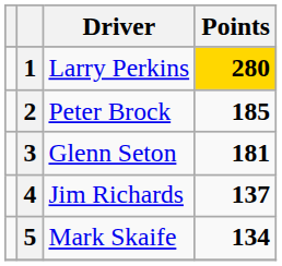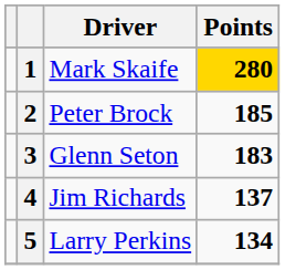 <table class="wikitable" style="font-size: 85%;">
 <tr>
 <th></th>
 <th></th>
 <th>Driver</th>
 <th>Points</th>
 </tr>
 <tr>
 <td align="left"></td>
 <th>1</th>
-<td> <a href='#'>Larry Perkins</a></td>
+<td> <a href='#'>Mark Skaife</a></td>
 <td align="right" style="background: gold;"><strong>280</strong></td>
 </tr>
 <tr>
 <td align="left"></td>
 <th>2</th>
 <td> <a href='#'>Peter Brock</a></td>
 <td align="right"><strong>185</strong></td>
 </tr>
 <tr>
 <td align="left"></td>
 <th>3</th>
 <td> <a href='#'>Glenn Seton</a></td>
-<td align="right"><strong>181</strong></td>
+<td align="right"><strong>183</strong></td>
 </tr>
 <tr>
 <td align="left"></td>
 <th>4</th>
 <td> <a href='#'>Jim Richards</a></td>
 <td align="right"><strong>137</strong></td>
 </tr>
 <tr>
 <td align="left"></td>
 <th>5</th>
-<td> <a href='#'>Mark Skaife</a></td>
+<td> <a href='#'>Larry Perkins</a></td>
 <td align="right"><strong>134</strong></td>
 </tr>
 <tr>
 </tr>
 </table>
